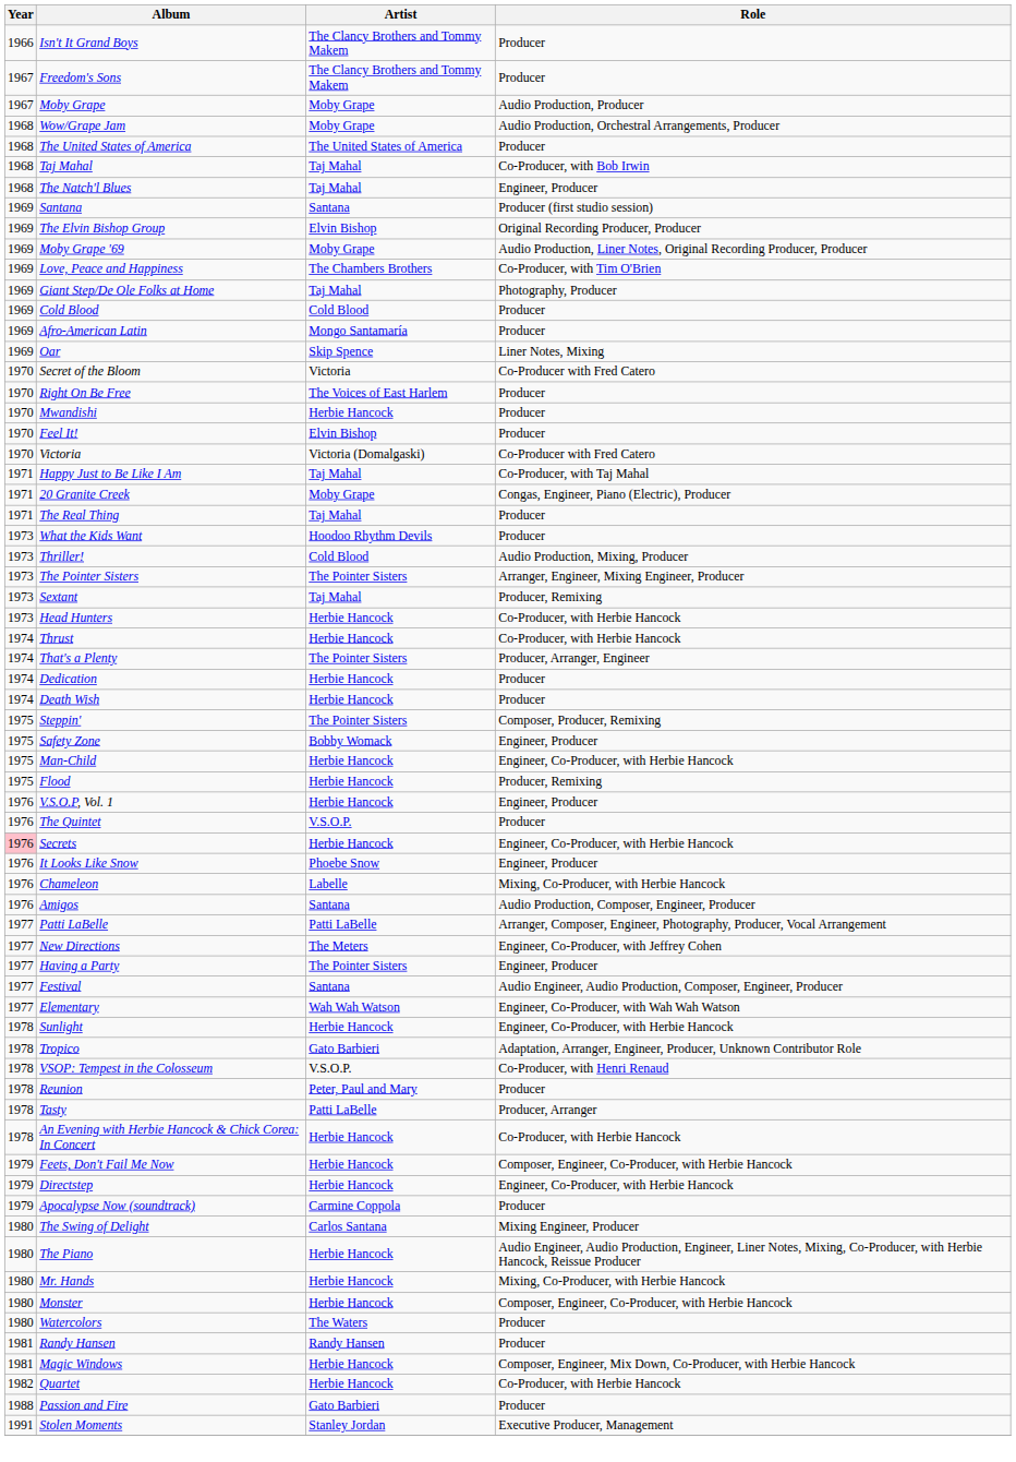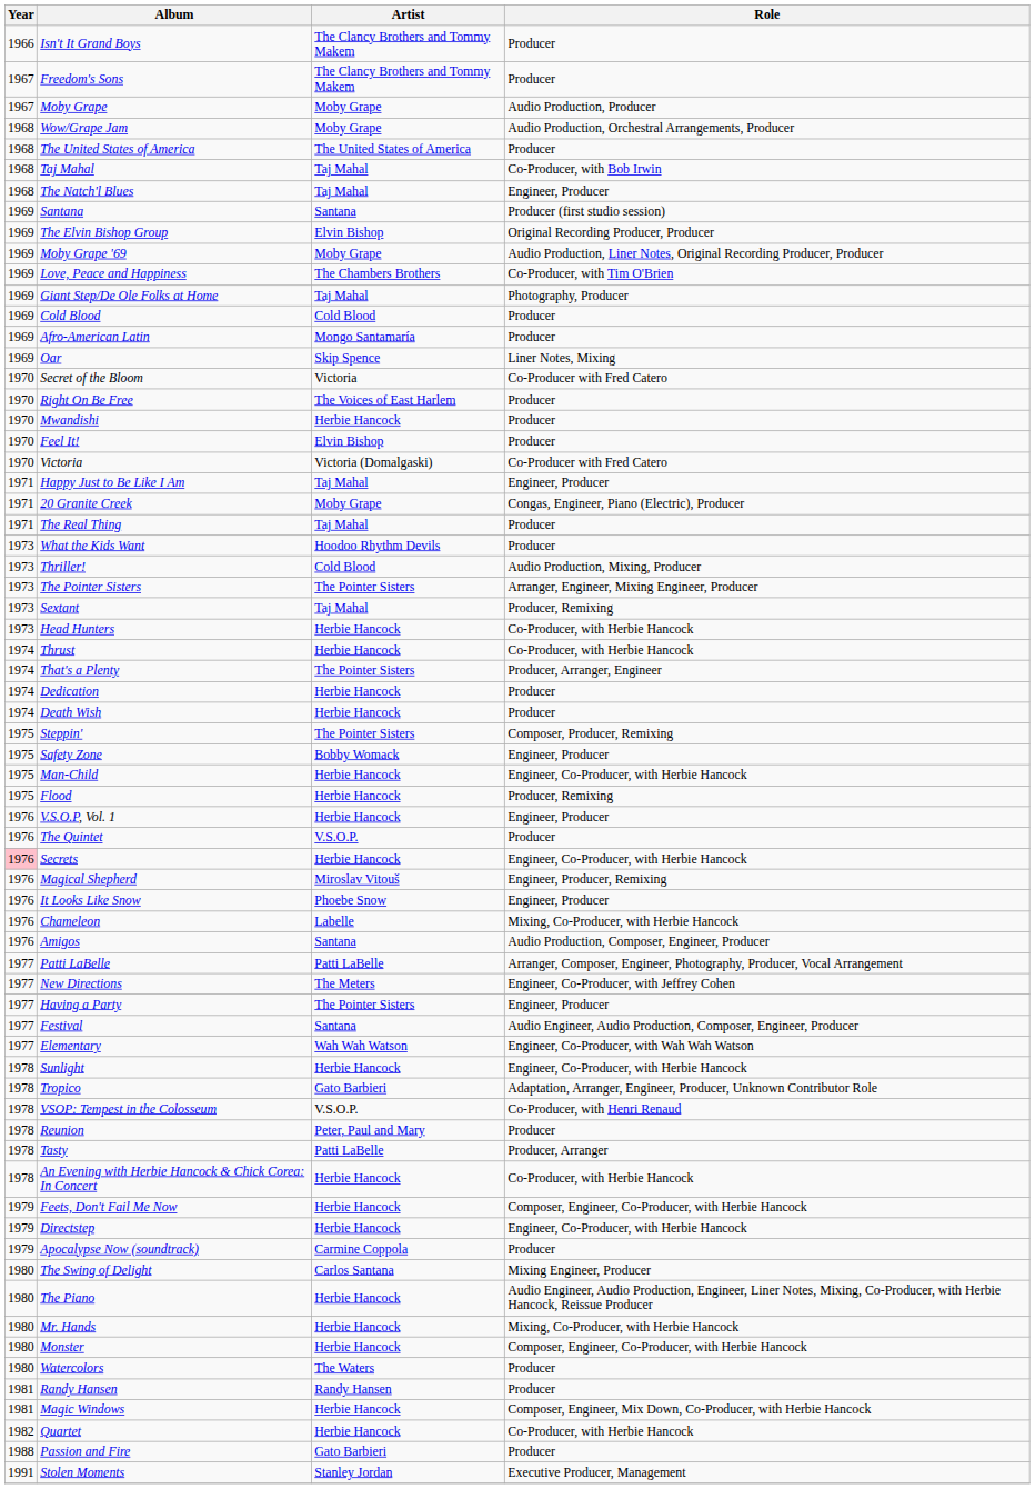 <table class="wikitable">
 <tr>
 <th>Year</th>
 <th>Album</th>
 <th>Artist</th>
 <th>Role</th>
 </tr>
 <tr>
 <td>1966</td>
 <td><em><a href='#'>Isn't It Grand Boys</a></em></td>
 <td><a href='#'>The Clancy Brothers and Tommy Makem</a></td>
 <td>Producer</td>
 </tr>
 <tr>
 <td>1967</td>
 <td><em><a href='#'>Freedom's Sons</a></em></td>
 <td><a href='#'>The Clancy Brothers and Tommy Makem</a></td>
 <td>Producer</td>
 </tr>
 <tr>
 <td>1967</td>
 <td><em><a href='#'>Moby Grape</a></em></td>
 <td><a href='#'>Moby Grape</a></td>
 <td>Audio Production, Producer</td>
 </tr>
 <tr>
 <td>1968</td>
 <td><em><a href='#'>Wow/Grape Jam</a></em></td>
 <td><a href='#'>Moby Grape</a></td>
 <td>Audio Production, Orchestral Arrangements, Producer</td>
 </tr>
 <tr>
 <td>1968</td>
 <td><em><a href='#'>The United States of America</a></em></td>
 <td><a href='#'>The United States of America</a></td>
 <td>Producer</td>
 </tr>
 <tr>
 <td>1968</td>
 <td><em><a href='#'>Taj Mahal</a></em></td>
 <td><a href='#'>Taj Mahal</a></td>
 <td>Co-Producer, with <a href='#'>Bob Irwin</a></td>
 </tr>
 <tr>
 <td>1968</td>
 <td><em><a href='#'>The Natch'l Blues</a></em></td>
 <td><a href='#'>Taj Mahal</a></td>
 <td>Engineer, Producer</td>
 </tr>
 <tr>
 <td>1969</td>
 <td><em><a href='#'>Santana</a></em></td>
 <td><a href='#'>Santana</a></td>
 <td>Producer (first studio session)</td>
 </tr>
 <tr>
 <td>1969</td>
 <td><em><a href='#'>The Elvin Bishop Group</a></em></td>
 <td><a href='#'>Elvin Bishop</a></td>
 <td>Original Recording Producer, Producer</td>
 </tr>
 <tr>
 <td>1969</td>
 <td><em><a href='#'>Moby Grape '69</a></em></td>
 <td><a href='#'>Moby Grape</a></td>
 <td>Audio Production, <a href='#'>Liner Notes</a>, Original Recording Producer, Producer</td>
 </tr>
 <tr>
 <td>1969</td>
 <td><em><a href='#'>Love, Peace and Happiness</a></em></td>
 <td><a href='#'>The Chambers Brothers</a></td>
 <td>Co-Producer, with <a href='#'>Tim O'Brien</a></td>
 </tr>
 <tr>
 <td>1969</td>
 <td><em><a href='#'>Giant Step/De Ole Folks at Home</a></em></td>
 <td><a href='#'>Taj Mahal</a></td>
 <td>Photography, Producer</td>
 </tr>
 <tr>
 <td>1969</td>
 <td><em><a href='#'>Cold Blood</a></em></td>
 <td><a href='#'>Cold Blood</a></td>
 <td>Producer</td>
 </tr>
 <tr>
 <td>1969</td>
 <td><em><a href='#'>Afro-American Latin</a></em></td>
 <td><a href='#'>Mongo Santamaría</a></td>
 <td>Producer</td>
 </tr>
 <tr>
 <td>1969</td>
 <td><em><a href='#'>Oar</a></em></td>
 <td><a href='#'>Skip Spence</a></td>
 <td>Liner Notes, Mixing</td>
 </tr>
 <tr>
 <td>1970</td>
 <td><em>Secret of the Bloom</em></td>
 <td>Victoria</td>
 <td>Co-Producer with Fred Catero</td>
 </tr>
 <tr>
 <td>1970</td>
 <td><em><a href='#'>Right On Be Free</a></em></td>
 <td><a href='#'>The Voices of East Harlem</a></td>
 <td>Producer</td>
 </tr>
 <tr>
 <td>1970</td>
 <td><em><a href='#'>Mwandishi</a></em></td>
 <td><a href='#'>Herbie Hancock</a></td>
 <td>Producer</td>
 </tr>
 <tr>
 <td>1970</td>
 <td><em><a href='#'>Feel It!</a></em></td>
 <td><a href='#'>Elvin Bishop</a></td>
 <td>Producer</td>
 </tr>
 <tr>
 <td>1970</td>
 <td><em>Victoria</em></td>
 <td>Victoria (Domalgaski)</td>
 <td>Co-Producer with Fred Catero</td>
 </tr>
 <tr>
 <td>1971</td>
 <td><em><a href='#'>Happy Just to Be Like I Am</a></em></td>
 <td><a href='#'>Taj Mahal</a></td>
-<td>Co-Producer, with Taj Mahal</td>
+<td>Engineer, Producer</td>
 </tr>
 <tr>
 <td>1971</td>
 <td><em><a href='#'>20 Granite Creek</a></em></td>
 <td><a href='#'>Moby Grape</a></td>
 <td>Congas, Engineer, Piano (Electric), Producer</td>
 </tr>
 <tr>
 <td>1971</td>
 <td><em><a href='#'>The Real Thing</a></em></td>
 <td><a href='#'>Taj Mahal</a></td>
 <td>Producer</td>
 </tr>
 <tr>
 <td>1973</td>
 <td><em><a href='#'>What the Kids Want</a></em></td>
 <td><a href='#'>Hoodoo Rhythm Devils</a></td>
 <td>Producer</td>
 </tr>
 <tr>
 <td>1973</td>
 <td><em><a href='#'>Thriller!</a></em></td>
 <td><a href='#'>Cold Blood</a></td>
 <td>Audio Production, Mixing, Producer</td>
 </tr>
 <tr>
 <td>1973</td>
 <td><em><a href='#'>The Pointer Sisters</a></em></td>
 <td><a href='#'>The Pointer Sisters</a></td>
 <td>Arranger, Engineer, Mixing Engineer, Producer</td>
 </tr>
 <tr>
 <td>1973</td>
 <td><em><a href='#'>Sextant</a></em></td>
 <td><a href='#'>Taj Mahal</a></td>
 <td>Producer, Remixing</td>
 </tr>
 <tr>
 <td>1973</td>
 <td><em><a href='#'>Head Hunters</a></em></td>
 <td><a href='#'>Herbie Hancock</a></td>
 <td>Co-Producer, with Herbie Hancock</td>
 </tr>
 <tr>
 <td>1974</td>
 <td><em><a href='#'>Thrust</a></em></td>
 <td><a href='#'>Herbie Hancock</a></td>
 <td>Co-Producer, with Herbie Hancock</td>
 </tr>
 <tr>
 <td>1974</td>
 <td><em><a href='#'>That's a Plenty</a></em></td>
 <td><a href='#'>The Pointer Sisters</a></td>
 <td>Producer, Arranger, Engineer</td>
 </tr>
 <tr>
 <td>1974</td>
 <td><em><a href='#'>Dedication</a></em></td>
 <td><a href='#'>Herbie Hancock</a></td>
 <td>Producer</td>
 </tr>
 <tr>
 <td>1974</td>
 <td><em><a href='#'>Death Wish</a></em></td>
 <td><a href='#'>Herbie Hancock</a></td>
 <td>Producer</td>
 </tr>
 <tr>
 <td>1975</td>
 <td><em><a href='#'>Steppin'</a></em></td>
 <td><a href='#'>The Pointer Sisters</a></td>
 <td>Composer, Producer, Remixing</td>
 </tr>
 <tr>
 <td>1975</td>
 <td><em><a href='#'>Safety Zone</a></em></td>
 <td><a href='#'>Bobby Womack</a></td>
 <td>Engineer, Producer</td>
 </tr>
 <tr>
 <td>1975</td>
 <td><em><a href='#'>Man-Child</a></em></td>
 <td><a href='#'>Herbie Hancock</a></td>
 <td>Engineer, Co-Producer, with Herbie Hancock</td>
 </tr>
 <tr>
 <td>1975</td>
 <td><em><a href='#'>Flood</a></em></td>
 <td><a href='#'>Herbie Hancock</a></td>
 <td>Producer, Remixing</td>
 </tr>
 <tr>
 <td>1976</td>
 <td><em><a href='#'>V.S.O.P</a>, Vol. 1</em></td>
 <td><a href='#'>Herbie Hancock</a></td>
 <td>Engineer, Producer</td>
 </tr>
 <tr>
 <td>1976</td>
 <td><em><a href='#'>The Quintet</a></em></td>
 <td><a href='#'>V.S.O.P.</a></td>
 <td>Producer</td>
 </tr>
 <tr>
 <td style="background: pink;">1976</td>
 <td><em><a href='#'>Secrets</a></em></td>
 <td><a href='#'>Herbie Hancock</a></td>
 <td>Engineer, Co-Producer, with Herbie Hancock</td>
+</tr>
+<tr>
+<td>1976</td>
+<td><em><a href='#'>Magical Shepherd</a></em></td>
+<td><a href='#'>Miroslav Vitouš</a></td>
+<td>Engineer, Producer, Remixing</td>
 </tr>
 <tr>
 <td>1976</td>
 <td><em><a href='#'>It Looks Like Snow</a></em></td>
 <td><a href='#'>Phoebe Snow</a></td>
 <td>Engineer, Producer</td>
 </tr>
 <tr>
 <td>1976</td>
 <td><em><a href='#'>Chameleon</a></em></td>
 <td><a href='#'>Labelle</a></td>
 <td>Mixing, Co-Producer, with Herbie Hancock</td>
 </tr>
 <tr>
 <td>1976</td>
 <td><em><a href='#'>Amigos</a></em></td>
 <td><a href='#'>Santana</a></td>
 <td>Audio Production, Composer, Engineer, Producer</td>
 </tr>
 <tr>
 <td>1977</td>
 <td><em><a href='#'>Patti LaBelle</a></em></td>
 <td><a href='#'>Patti LaBelle</a></td>
 <td>Arranger, Composer, Engineer, Photography, Producer, Vocal Arrangement</td>
 </tr>
 <tr>
 <td>1977</td>
 <td><em><a href='#'>New Directions</a></em></td>
 <td><a href='#'>The Meters</a></td>
 <td>Engineer, Co-Producer, with Jeffrey Cohen</td>
 </tr>
 <tr>
 <td>1977</td>
 <td><em><a href='#'>Having a Party</a></em></td>
 <td><a href='#'>The Pointer Sisters</a></td>
 <td>Engineer, Producer</td>
 </tr>
 <tr>
 <td>1977</td>
 <td><em><a href='#'>Festival</a></em></td>
 <td><a href='#'>Santana</a></td>
 <td>Audio Engineer, Audio Production, Composer, Engineer, Producer</td>
 </tr>
 <tr>
 <td>1977</td>
 <td><em><a href='#'>Elementary</a></em></td>
 <td><a href='#'>Wah Wah Watson</a></td>
 <td>Engineer, Co-Producer, with Wah Wah Watson</td>
 </tr>
 <tr>
 <td>1978</td>
 <td><em><a href='#'>Sunlight</a></em></td>
 <td><a href='#'>Herbie Hancock</a></td>
 <td>Engineer, Co-Producer, with Herbie Hancock</td>
 </tr>
 <tr>
 <td>1978</td>
 <td><em><a href='#'>Tropico</a></em></td>
 <td><a href='#'>Gato Barbieri</a></td>
 <td>Adaptation, Arranger, Engineer, Producer, Unknown Contributor Role</td>
 </tr>
 <tr>
 <td>1978</td>
 <td><em><a href='#'>VSOP: Tempest in the Colosseum</a></em></td>
 <td>V.S.O.P.</td>
 <td>Co-Producer, with <a href='#'>Henri Renaud</a></td>
 </tr>
 <tr>
 <td>1978</td>
 <td><em><a href='#'>Reunion</a></em></td>
 <td><a href='#'>Peter, Paul and Mary</a></td>
 <td>Producer</td>
 </tr>
 <tr>
 <td>1978</td>
 <td><em><a href='#'>Tasty</a></em></td>
 <td><a href='#'>Patti LaBelle</a></td>
 <td>Producer, Arranger</td>
 </tr>
 <tr>
 <td>1978</td>
 <td><em><a href='#'>An Evening with Herbie Hancock & Chick Corea: In Concert</a></em></td>
 <td><a href='#'>Herbie Hancock</a></td>
 <td>Co-Producer, with Herbie Hancock</td>
 </tr>
 <tr>
 <td>1979</td>
 <td><em><a href='#'>Feets, Don't Fail Me Now</a></em></td>
 <td><a href='#'>Herbie Hancock</a></td>
 <td>Composer, Engineer, Co-Producer, with Herbie Hancock</td>
 </tr>
 <tr>
 <td>1979</td>
 <td><em><a href='#'>Directstep</a></em></td>
 <td><a href='#'>Herbie Hancock</a></td>
 <td>Engineer, Co-Producer, with Herbie Hancock</td>
 </tr>
 <tr>
 <td>1979</td>
 <td><em><a href='#'>Apocalypse Now (soundtrack)</a></em></td>
 <td><a href='#'>Carmine Coppola</a></td>
 <td>Producer</td>
 </tr>
 <tr>
 <td>1980</td>
 <td><em><a href='#'>The Swing of Delight</a></em></td>
 <td><a href='#'>Carlos Santana</a></td>
 <td>Mixing Engineer, Producer</td>
 </tr>
 <tr>
 <td>1980</td>
 <td><em><a href='#'>The Piano</a></em></td>
 <td><a href='#'>Herbie Hancock</a></td>
 <td>Audio Engineer, Audio Production, Engineer, Liner Notes, Mixing, Co-Producer, with Herbie Hancock, Reissue Producer</td>
 </tr>
 <tr>
 <td>1980</td>
 <td><em><a href='#'>Mr. Hands</a></em></td>
 <td><a href='#'>Herbie Hancock</a></td>
 <td>Mixing, Co-Producer, with Herbie Hancock</td>
 </tr>
 <tr>
 <td>1980</td>
 <td><em><a href='#'>Monster</a></em></td>
 <td><a href='#'>Herbie Hancock</a></td>
 <td>Composer, Engineer, Co-Producer, with Herbie Hancock</td>
 </tr>
 <tr>
 <td>1980</td>
 <td><em><a href='#'>Watercolors</a></em></td>
 <td><a href='#'>The Waters</a></td>
 <td>Producer</td>
 </tr>
 <tr>
 <td>1981</td>
 <td><em><a href='#'>Randy Hansen</a></em></td>
 <td><a href='#'>Randy Hansen</a></td>
 <td>Producer</td>
 </tr>
 <tr>
 <td>1981</td>
 <td><em><a href='#'>Magic Windows</a></em></td>
 <td><a href='#'>Herbie Hancock</a></td>
 <td>Composer, Engineer, Mix Down, Co-Producer, with Herbie Hancock</td>
 </tr>
 <tr>
 <td>1982</td>
 <td><em><a href='#'>Quartet</a></em></td>
 <td><a href='#'>Herbie Hancock</a></td>
 <td>Co-Producer, with Herbie Hancock</td>
 </tr>
 <tr>
 <td>1988</td>
 <td><em><a href='#'>Passion and Fire</a></em></td>
 <td><a href='#'>Gato Barbieri</a></td>
 <td>Producer</td>
 </tr>
 <tr>
 <td>1991</td>
 <td><em><a href='#'>Stolen Moments</a></em></td>
 <td><a href='#'>Stanley Jordan</a></td>
 <td>Executive Producer, Management</td>
 </tr>
 <tr>
 </tr>
 </table>
